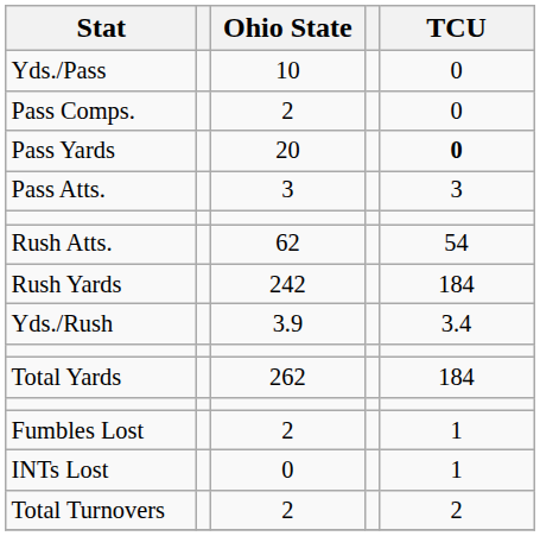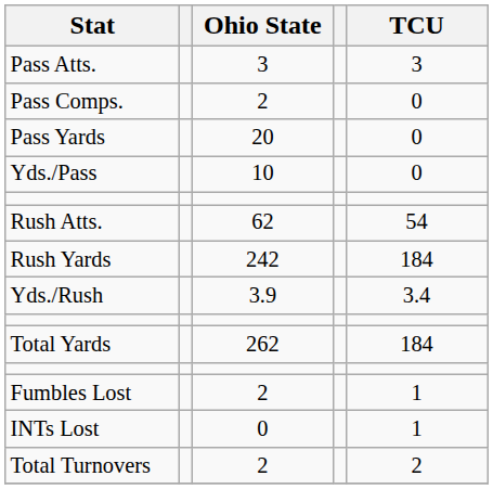 <table class="wikitable">
 <tr>
 <th scope="col" align="left" width="100px">Stat</th>
 <th></th>
 <th scope="col" text-align="center" width="80px">Ohio State</th>
 <th></th>
 <th scope="col" text-align="center" width="80px">TCU</th>
 </tr>
 <tr>
-<td style="font-size:85%;">Yds./Pass</td>
+<td style="font-size:85%;">Pass Atts.</td>
 <td></td>
-<td style="text-align: center; font-size:85%;">10</td>
+<td style="text-align: center; font-size:85%;">3</td>
 <td></td>
-<td style="text-align: center; font-size:85%;">0</td>
+<td style="text-align: center; font-size:85%;">3</td>
 </tr>
 <tr>
 <td style="font-size:85%;">Pass Comps.</td>
 <td></td>
 <td style="text-align: center; font-size:85%;">2</td>
 <td></td>
 <td style="text-align: center; font-size:85%;">0</td>
 </tr>
 <tr>
 <td style="font-size:85%;">Pass Yards</td>
 <td></td>
 <td style="text-align: center; font-size:85%;">20</td>
 <td></td>
-<td style="text-align: center; font-size:85%;"><strong>0</strong></td>
+<td style="text-align: center; font-size:85%;">0</td>
 </tr>
 <tr>
-<td style="font-size:85%;">Pass Atts.</td>
+<td style="font-size:85%;">Yds./Pass</td>
 <td></td>
-<td style="text-align: center; font-size:85%;">3</td>
+<td style="text-align: center; font-size:85%;">10</td>
 <td></td>
-<td style="text-align: center; font-size:85%;">3</td>
+<td style="text-align: center; font-size:85%;">0</td>
 </tr>
 <tr>
 <td></td>
 <td></td>
 <td></td>
 <td></td>
 <td></td>
 </tr>
 <tr>
 <td style="font-size:85%;">Rush Atts.</td>
 <td></td>
 <td style="text-align: center; font-size:85%;">62</td>
 <td></td>
 <td style="text-align: center; font-size:85%;">54</td>
 </tr>
 <tr>
 <td style="font-size:85%;">Rush Yards</td>
 <td></td>
 <td style="text-align: center; font-size:85%;">242</td>
 <td></td>
 <td style="text-align: center; font-size:85%;">184</td>
 </tr>
 <tr>
 <td style="font-size:85%;">Yds./Rush</td>
 <td></td>
 <td style="text-align: center; font-size:85%;">3.9</td>
 <td></td>
 <td style="text-align: center; font-size:85%;">3.4</td>
 </tr>
 <tr>
 <td></td>
 <td></td>
 <td></td>
 <td></td>
 <td></td>
 </tr>
 <tr>
 <td style="font-size:85%;">Total Yards</td>
 <td></td>
 <td style="text-align: center; font-size:85%;">262</td>
 <td></td>
 <td style="text-align: center; font-size:85%;">184</td>
 </tr>
 <tr>
 <td></td>
 <td></td>
 <td></td>
 <td></td>
 <td></td>
 </tr>
 <tr>
 <td style="font-size:85%;">Fumbles Lost</td>
 <td></td>
 <td style="text-align: center; font-size:85%;">2</td>
 <td></td>
 <td style="text-align: center; font-size:85%;">1</td>
 </tr>
 <tr>
 <td style="font-size:85%;">INTs Lost</td>
 <td></td>
 <td style="text-align: center; font-size:85%;">0</td>
 <td></td>
 <td style="text-align: center; font-size:85%;">1</td>
 </tr>
 <tr>
 <td style="font-size:85%;">Total Turnovers</td>
 <td></td>
 <td style="text-align: center; font-size:85%;">2</td>
 <td></td>
 <td style="text-align: center; font-size:85%;">2</td>
 </tr>
 <tr>
 </tr>
 </table>
